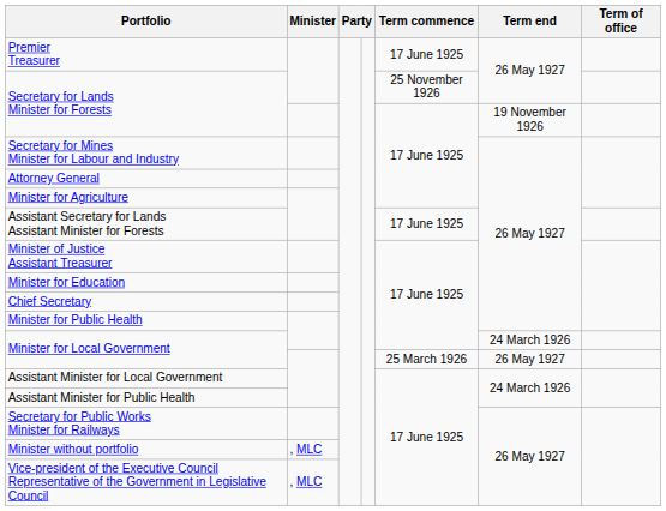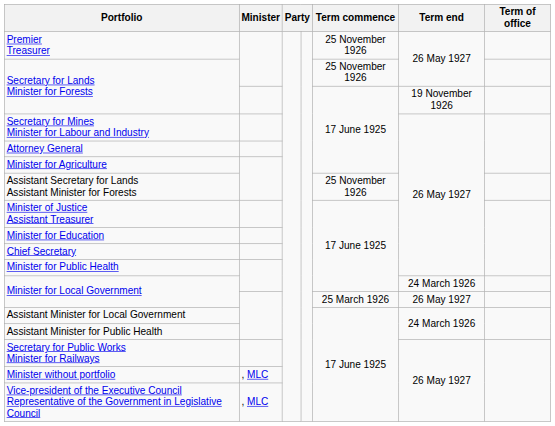 <table class="wikitable sortable">
 <tr>
 <th>Portfolio</th>
 <th>Minister</th>
 <th colspan="2">Party</th>
 <th>Term commence</th>
 <th>Term end</th>
 <th>Term of office</th>
 </tr>
 <tr>
 <td><a href='#'>Premier</a><br><a href='#'>Treasurer</a></td>
 <td rowspan="2"></td>
 <td rowspan="18" > </td>
 <td rowspan="18"></td>
-<td align="center">17 June 1925</td>
+<td align="center">25 November 1926</td>
 <td rowspan=2 align="center">26 May 1927</td>
 <td align="right"></td>
 </tr>
 <tr>
 <td rowspan=2><a href='#'>Secretary for Lands</a><br><a href='#'>Minister for Forests</a></td>
 <td align="center">25 November 1926</td>
 <td align="right"></td>
 </tr>
 <tr>
 <td></td>
 <td rowspan=4 align="center">17 June 1925</td>
 <td align="center">19 November 1926</td>
 <td align="right"></td>
 </tr>
 <tr>
 <td><a href='#'>Secretary for Mines</a><br><a href='#'>Minister for Labour and Industry</a></td>
 <td></td>
 <td rowspan=8 align="center">26 May 1927</td>
 <td rowspan=3 align="right"></td>
 </tr>
 <tr>
 <td><a href='#'>Attorney General</a></td>
 <td></td>
 </tr>
 <tr>
 <td><a href='#'>Minister for Agriculture</a></td>
 <td rowspan=2></td>
 </tr>
 <tr>
 <td>Assistant Secretary for Lands<br>Assistant Minister for Forests</td>
-<td align="center">17 June 1925</td>
+<td align="center">25 November 1926</td>
 <td align="right"></td>
 </tr>
 <tr>
 <td><a href='#'>Minister of Justice</a><br><a href='#'>Assistant Treasurer</a></td>
 <td></td>
 <td rowspan=5 align="center">17 June 1925</td>
 <td rowspan=4 align="right"></td>
 </tr>
 <tr>
 <td><a href='#'>Minister for Education</a></td>
 <td></td>
 </tr>
 <tr>
 <td><a href='#'>Chief Secretary</a></td>
 <td></td>
 </tr>
 <tr>
 <td><a href='#'>Minister for Public Health</a></td>
 <td rowspan=2></td>
 </tr>
 <tr>
 <td rowspan=2><a href='#'>Minister for Local Government</a></td>
 <td align="center">24 March 1926</td>
 <td align="right"></td>
 </tr>
 <tr>
 <td rowspan=3></td>
 <td align="center">25 March 1926</td>
 <td align="center">26 May 1927</td>
 <td align="right"></td>
 </tr>
 <tr>
 <td>Assistant Minister for Local Government</td>
 <td rowspan=5 align="center">17 June 1925</td>
 <td rowspan=2 align="center">24 March 1926</td>
 <td rowspan=2 align="right"></td>
 </tr>
 <tr>
 <td>Assistant Minister for Public Health</td>
 </tr>
 <tr>
 <td><a href='#'>Secretary for Public Works</a><br><a href='#'>Minister for Railways</a></td>
 <td></td>
 <td rowspan=3 align="center">26 May 1927</td>
 <td rowspan=3 align="right"></td>
 </tr>
 <tr>
 <td><a href='#'>Minister without portfolio</a></td>
 <td>, <a href='#'>MLC</a></td>
 </tr>
 <tr>
 <td><a href='#'>Vice-president of the Executive Council</a><br><a href='#'>Representative of the Government in Legislative Council</a></td>
 <td>, <a href='#'>MLC</a></td>
 </tr>
 </table>
